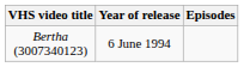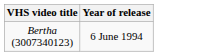 <table class="wikitable">
 <tr>
 <th>VHS video title</th>
 <th>Year of release</th>
-<th>Episodes</th>
 </tr>
 <tr>
 <td align="center"><em>Bertha</em><br>(3007340123)</td>
 <td align="center">6 June 1994</td>
-<td align="center"></td>
 </tr>
 </table>
